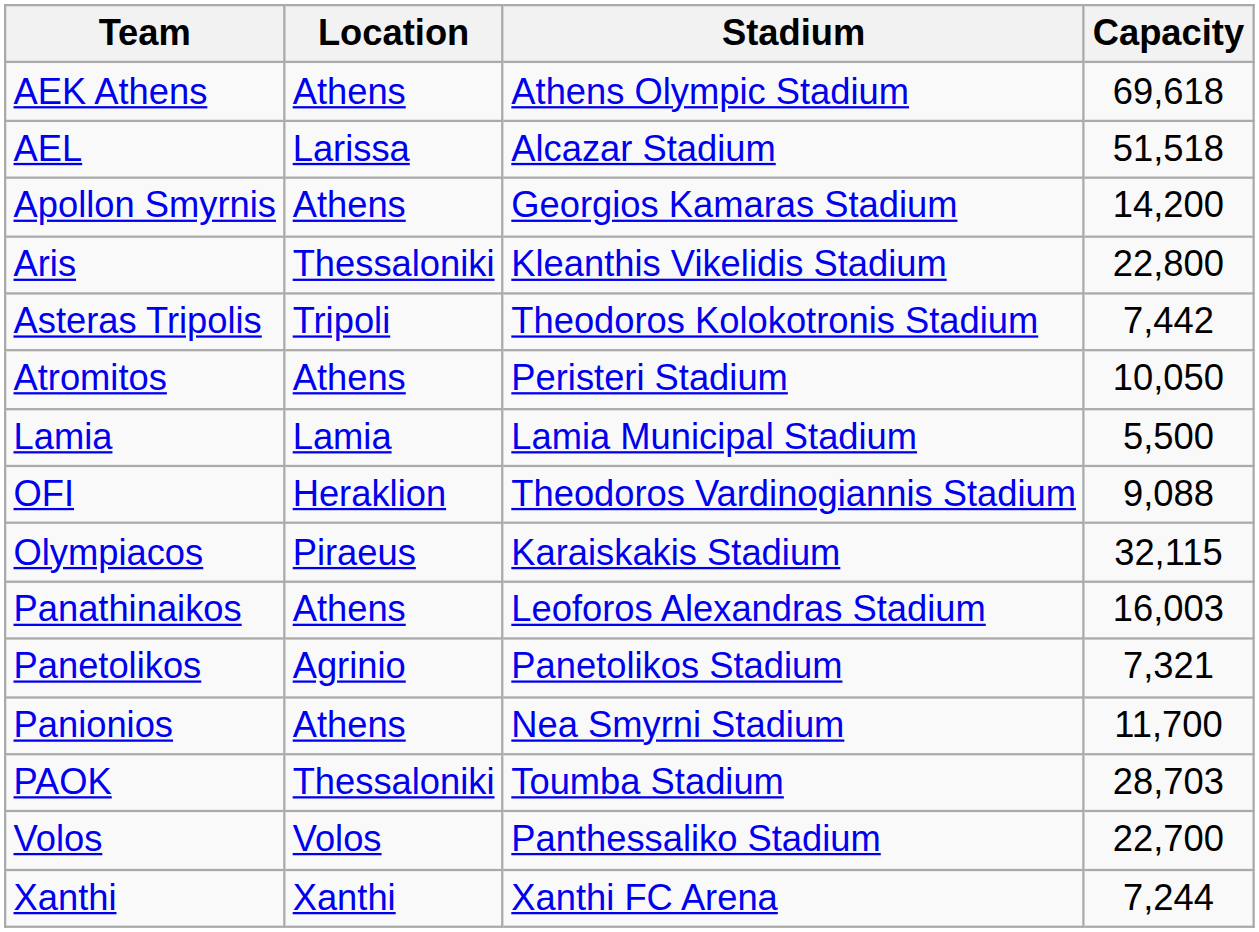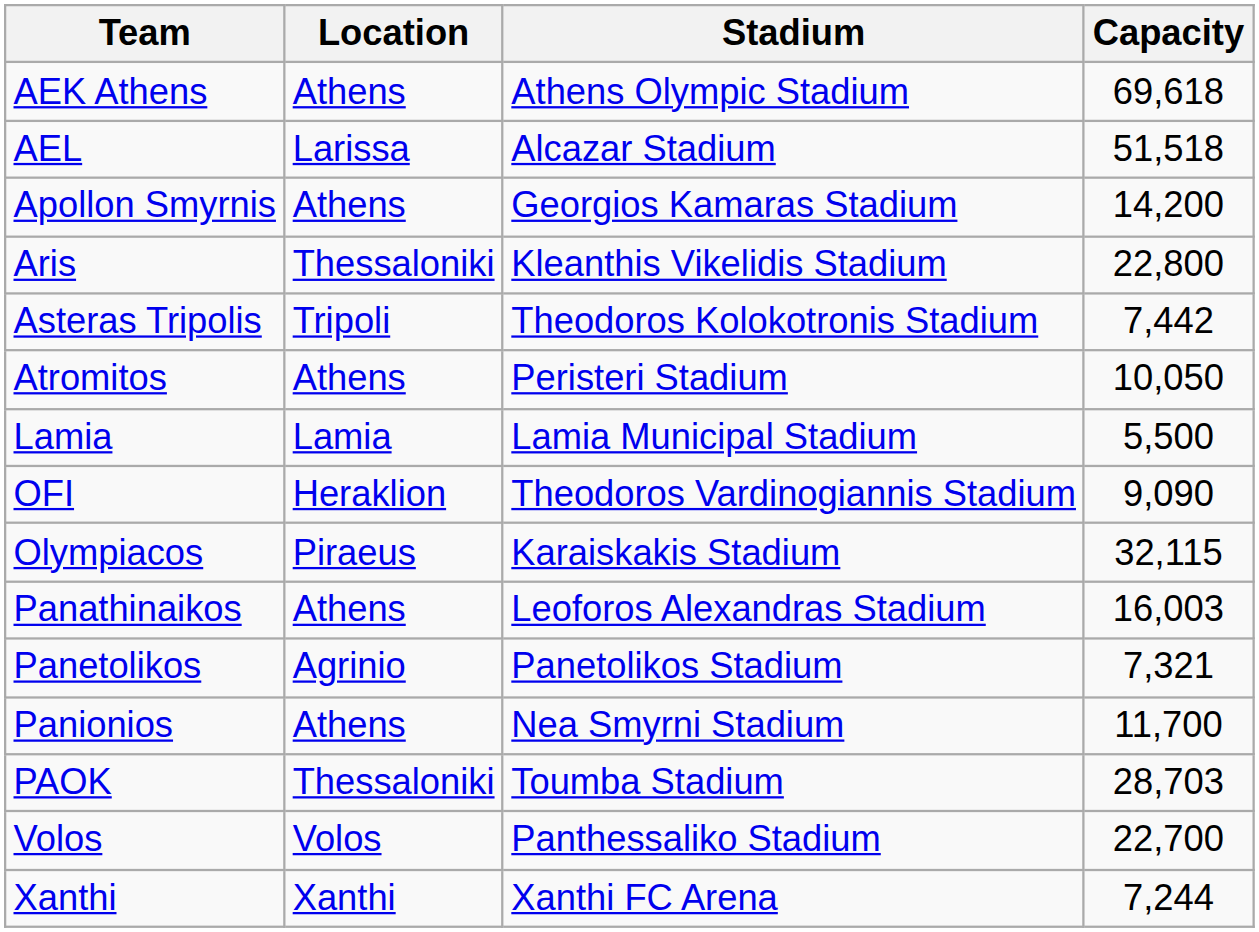 <table class="wikitable sortable" style="text-align: left;">
 <tr>
 <th>Team</th>
 <th>Location</th>
 <th>Stadium</th>
 <th>Capacity</th>
 </tr>
 <tr>
 <td><a href='#'>AEK Athens</a></td>
 <td><a href='#'>Athens</a></td>
 <td><a href='#'>Athens Olympic Stadium</a></td>
 <td align="center">69,618</td>
 </tr>
 <tr>
 <td><a href='#'>AEL</a></td>
 <td><a href='#'>Larissa</a></td>
 <td><a href='#'>Alcazar Stadium</a></td>
 <td align="center">51,518</td>
 </tr>
 <tr>
 <td><a href='#'>Apollon Smyrnis</a></td>
 <td><a href='#'>Athens</a></td>
 <td><a href='#'>Georgios Kamaras Stadium</a></td>
 <td align="center">14,200</td>
 </tr>
 <tr>
 <td><a href='#'>Aris</a></td>
 <td><a href='#'>Thessaloniki</a></td>
 <td><a href='#'>Kleanthis Vikelidis Stadium</a></td>
 <td align="center">22,800</td>
 </tr>
 <tr>
 <td><a href='#'>Asteras Tripolis</a></td>
 <td><a href='#'>Tripoli</a></td>
 <td><a href='#'>Theodoros Kolokotronis Stadium</a></td>
 <td align="center">7,442</td>
 </tr>
 <tr>
 <td><a href='#'>Atromitos</a></td>
 <td><a href='#'>Athens</a></td>
 <td><a href='#'>Peristeri Stadium</a></td>
 <td align="center">10,050</td>
 </tr>
 <tr>
 <td><a href='#'>Lamia</a></td>
 <td><a href='#'>Lamia</a></td>
 <td><a href='#'>Lamia Municipal Stadium</a></td>
 <td align="center">5,500</td>
 </tr>
 <tr>
 <td><a href='#'>OFI</a></td>
 <td><a href='#'>Heraklion</a></td>
 <td><a href='#'>Theodoros Vardinogiannis Stadium</a></td>
-<td align="center">9,088</td>
+<td align="center">9,090</td>
 </tr>
 <tr>
 <td><a href='#'>Olympiacos</a></td>
 <td><a href='#'>Piraeus</a></td>
 <td><a href='#'>Karaiskakis Stadium</a></td>
 <td align="center">32,115</td>
 </tr>
 <tr>
 <td><a href='#'>Panathinaikos</a></td>
 <td><a href='#'>Athens</a></td>
 <td><a href='#'>Leoforos Alexandras Stadium</a></td>
 <td align="center">16,003</td>
 </tr>
 <tr>
 <td><a href='#'>Panetolikos</a></td>
 <td><a href='#'>Agrinio</a></td>
 <td><a href='#'>Panetolikos Stadium</a></td>
 <td align="center">7,321</td>
 </tr>
 <tr>
 <td><a href='#'>Panionios</a></td>
 <td><a href='#'>Athens</a></td>
 <td><a href='#'>Nea Smyrni Stadium</a></td>
 <td align="center">11,700</td>
 </tr>
 <tr>
 <td><a href='#'>PAOK</a></td>
 <td><a href='#'>Thessaloniki</a></td>
 <td><a href='#'>Toumba Stadium</a></td>
 <td align="center">28,703</td>
 </tr>
 <tr>
 <td><a href='#'>Volos</a></td>
 <td><a href='#'>Volos</a></td>
 <td><a href='#'>Panthessaliko Stadium</a></td>
 <td align="center">22,700</td>
 </tr>
 <tr>
 <td><a href='#'>Xanthi</a></td>
 <td><a href='#'>Xanthi</a></td>
 <td><a href='#'>Xanthi FC Arena</a></td>
 <td align="center">7,244</td>
 </tr>
 </table>
